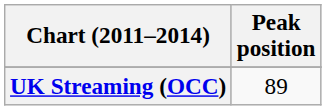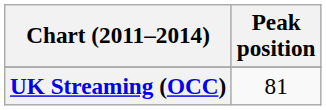 <table class="wikitable sortable plainrowheaders" style="text-align:center">
 <tr>
 <th scope="col">Chart (2011–2014)</th>
 <th scope="col">Peak<br>position</th>
 </tr>
 <tr>
 </tr>
 <tr>
 </tr>
 <tr>
 </tr>
 <tr>
 </tr>
 <tr>
 </tr>
 <tr>
 <th scope="row"><a href='#'>UK Streaming</a> (<a href='#'>OCC</a>)</th>
-<td>89</td>
+<td>81</td>
 </tr>
 </table>
